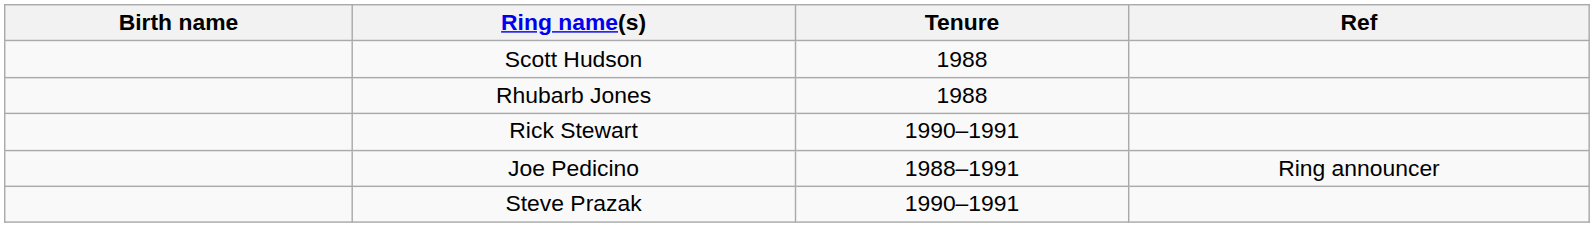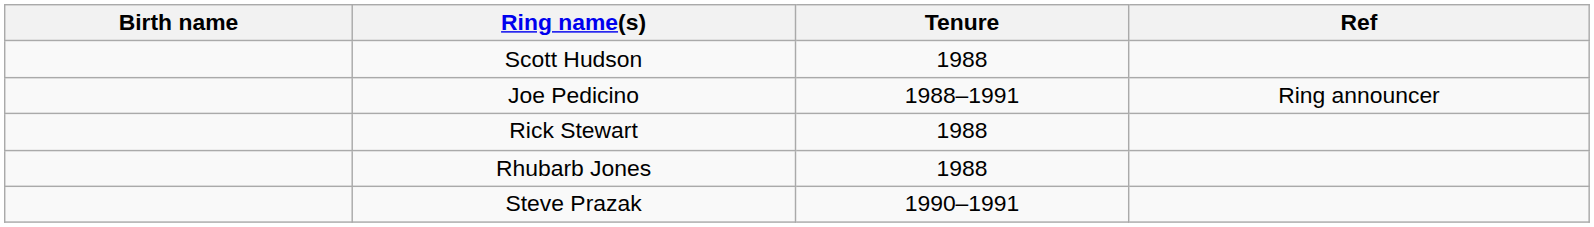 <table class="sortable wikitable" style="text-align:center; width:70%;">
 <tr>
 <th>Birth name</th>
 <th><a href='#'>Ring name</a>(s)</th>
 <th>Tenure</th>
 <th>Ref</th>
 </tr>
 <tr>
 <td></td>
 <td>Scott Hudson</td>
 <td sort>1988</td>
 <td><br></td>
 </tr>
 <tr>
 <td></td>
-<td>Rhubarb Jones</td>
+<td>Joe Pedicino</td>
+<td sort>1988–1991</td>
+<td>Ring announcer</td>
+</tr>
+<tr>
+<td></td>
+<td>Rick Stewart</td>
 <td sort>1988</td>
 <td><br></td>
 </tr>
 <tr>
 <td></td>
-<td>Rick Stewart</td>
-<td sort>1990–1991</td>
+<td>Rhubarb Jones</td>
+<td sort>1988</td>
 <td><br></td>
-</tr>
-<tr>
-<td></td>
-<td>Joe Pedicino</td>
-<td sort>1988–1991</td>
-<td>Ring announcer</td>
 </tr>
 <tr>
 <td></td>
 <td>Steve Prazak</td>
 <td sort>1990–1991</td>
 <td><br></td>
 </tr>
 </table>
